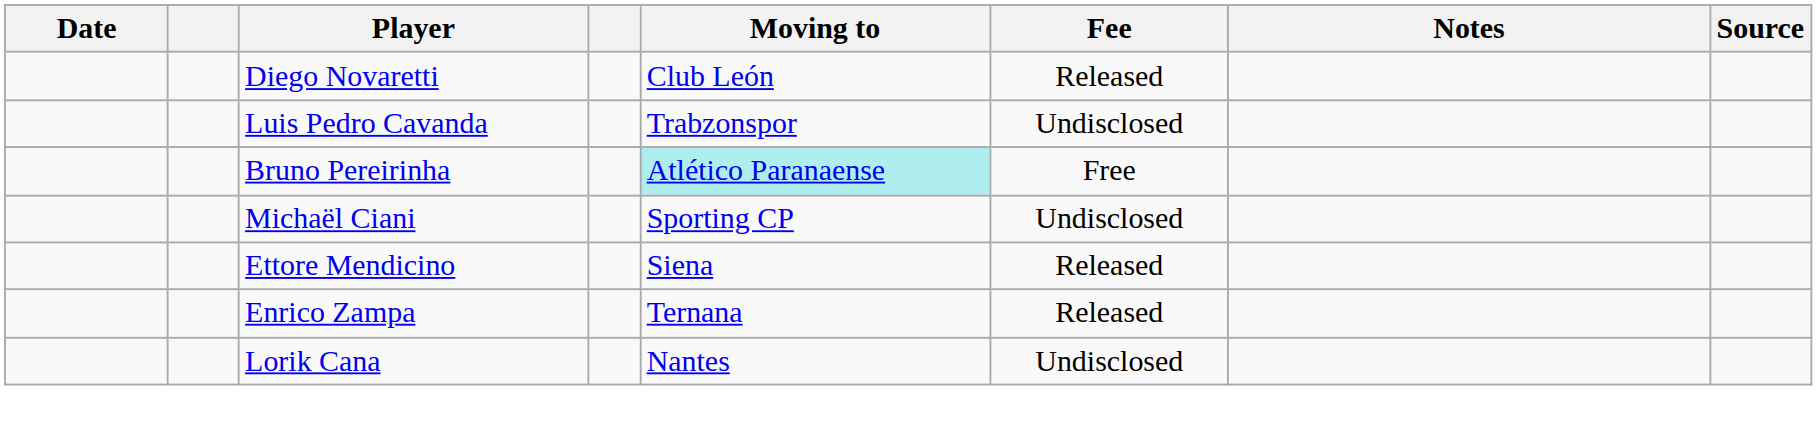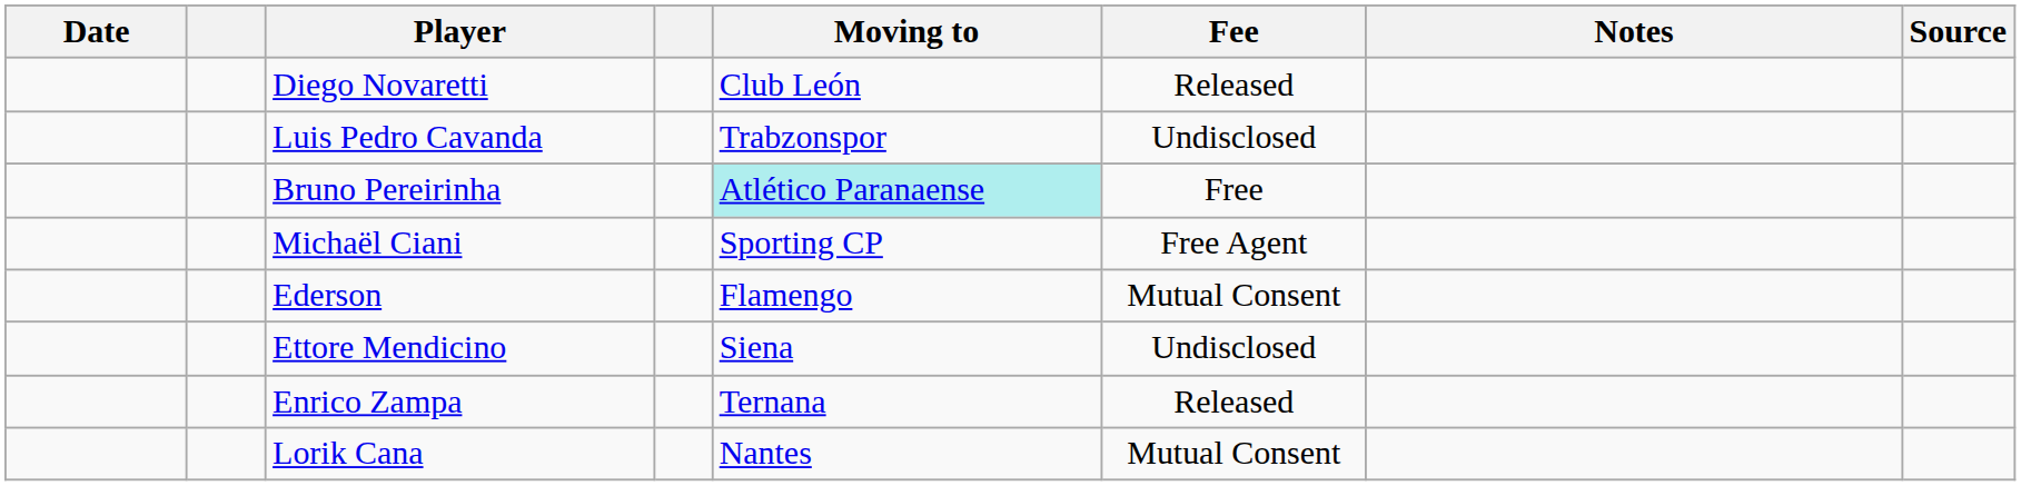 <table class="wikitable sortable">
 <tr>
 <th style="width:80px;">Date</th>
 <th style="width:30px;"></th>
 <th style="width:180px;">Player</th>
 <th style="width:20px;"></th>
 <th style="width:180px;">Moving to</th>
 <th style="width:120px;" class="unsortable">Fee</th>
 <th style="width:250px;" class="unsortable">Notes</th>
 <th style="width:20px;">Source</th>
 </tr>
 <tr>
 <td></td>
 <td align=center></td>
 <td> <a href='#'>Diego Novaretti</a></td>
 <td></td>
 <td> <a href='#'>Club León</a></td>
 <td align=center>Released</td>
 <td align=center></td>
 <td></td>
 </tr>
 <tr>
 <td></td>
 <td align=center></td>
 <td> <a href='#'>Luis Pedro Cavanda</a></td>
 <td></td>
 <td> <a href='#'>Trabzonspor</a></td>
 <td align=center>Undisclosed</td>
 <td align=center></td>
 <td></td>
 </tr>
 <tr>
 <td></td>
 <td align=center></td>
 <td> <a href='#'>Bruno Pereirinha</a></td>
 <td></td>
 <td style="background: paleturquoise;"> <a href='#'>Atlético Paranaense</a></td>
 <td align=center>Free</td>
 <td align=center></td>
 <td></td>
 </tr>
 <tr>
 <td></td>
 <td align=center></td>
 <td> <a href='#'>Michaël Ciani</a></td>
 <td></td>
 <td> <a href='#'>Sporting CP</a></td>
-<td align=center>Undisclosed</td>
+<td align=center>Free Agent</td>
+<td align=center></td>
+<td></td>
+</tr>
+<tr>
+<td></td>
+<td align=center></td>
+<td> <a href='#'>Ederson</a></td>
+<td></td>
+<td> <a href='#'>Flamengo</a></td>
+<td align=center>Mutual Consent</td>
 <td align=center></td>
 <td></td>
 </tr>
 <tr>
 <td></td>
 <td align=center></td>
 <td> <a href='#'>Ettore Mendicino</a></td>
 <td></td>
 <td> <a href='#'>Siena</a></td>
-<td align=center>Released</td>
+<td align=center>Undisclosed</td>
 <td align=center></td>
 <td></td>
 </tr>
 <tr>
 <td></td>
 <td align=center></td>
 <td> <a href='#'>Enrico Zampa</a></td>
 <td></td>
 <td> <a href='#'>Ternana</a></td>
 <td align=center>Released</td>
 <td align=center></td>
 <td></td>
 </tr>
 <tr>
 <td></td>
 <td align=center></td>
 <td> <a href='#'>Lorik Cana</a></td>
 <td></td>
 <td> <a href='#'>Nantes</a></td>
-<td align=center>Undisclosed</td>
+<td align=center>Mutual Consent</td>
 <td align=center></td>
 <td></td>
 </tr>
 </table>
